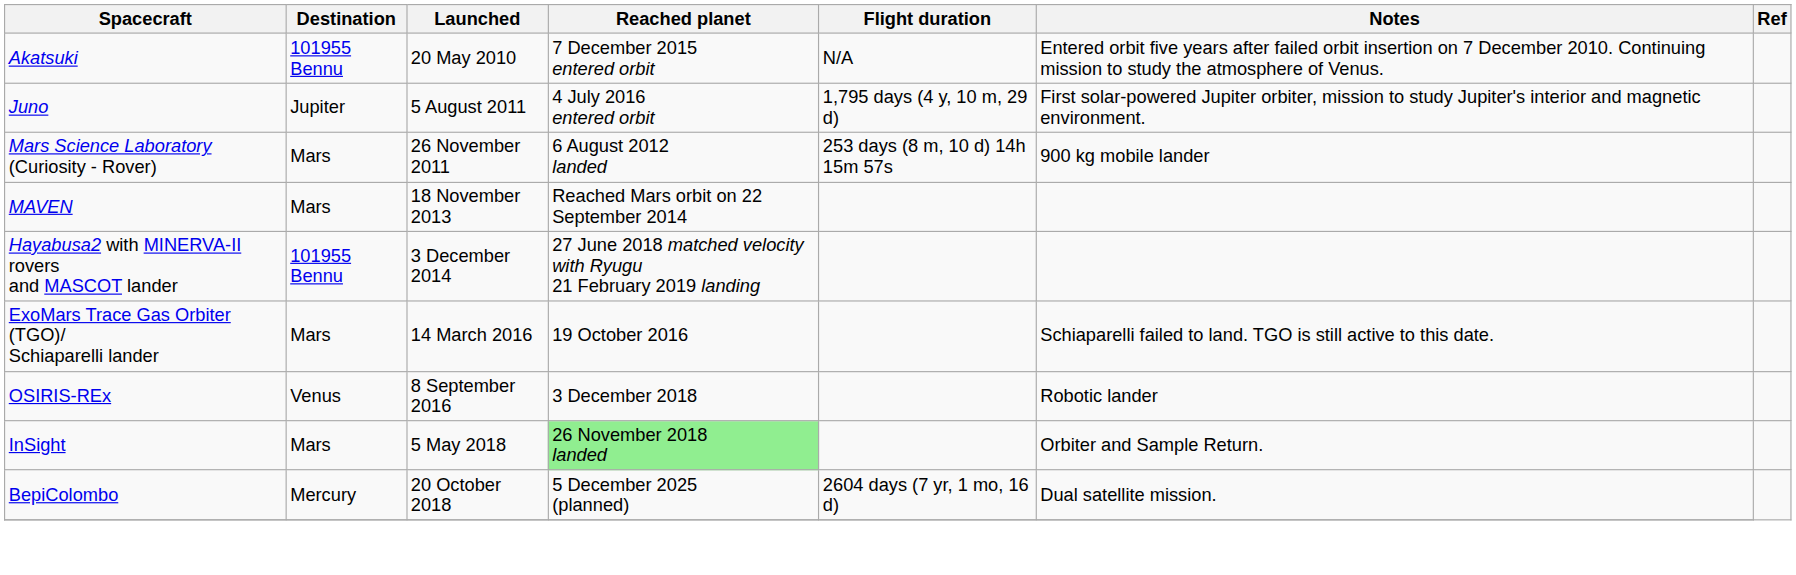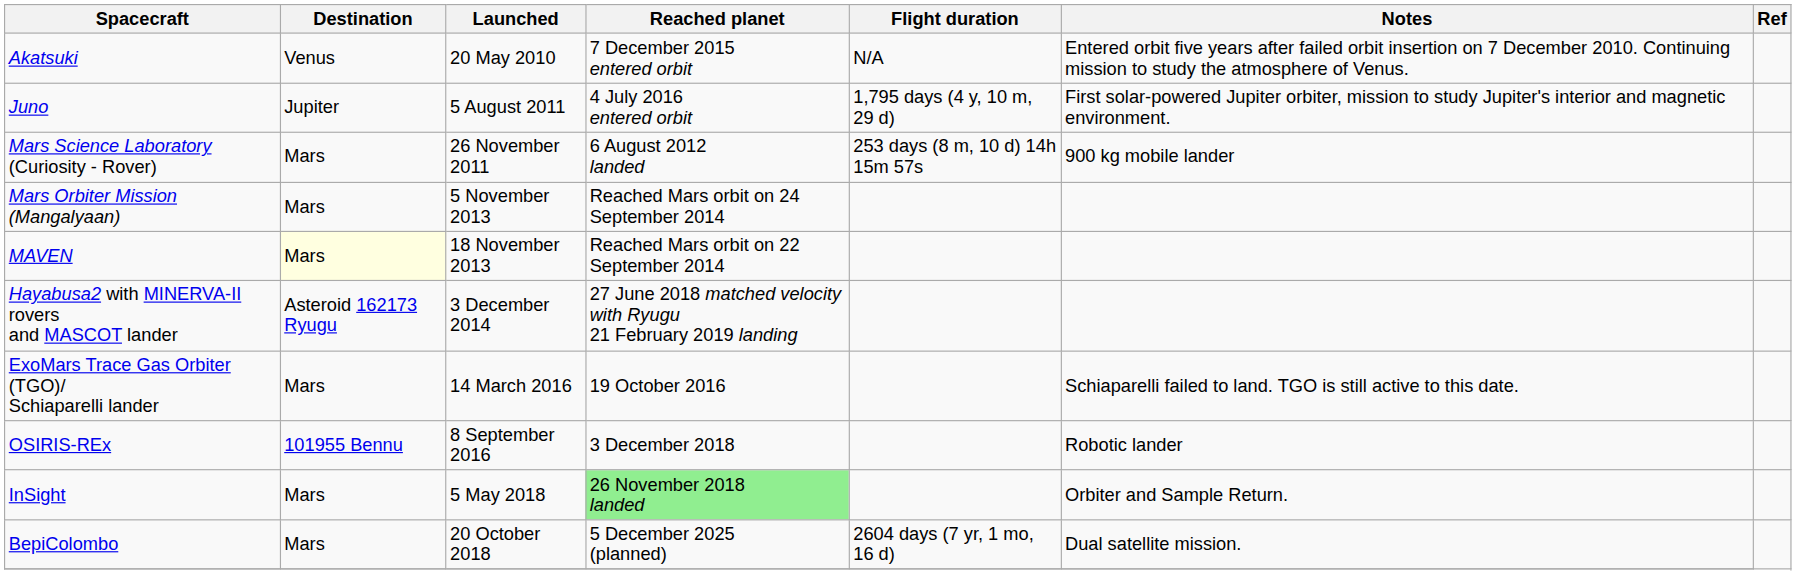 <table class="wikitable">
 <tr>
 <th>Spacecraft</th>
 <th>Destination</th>
 <th>Launched</th>
 <th>Reached planet</th>
 <th>Flight duration</th>
 <th>Notes</th>
 <th>Ref</th>
 </tr>
 <tr>
 <td><em><a href='#'>Akatsuki</a></em></td>
-<td><a href='#'>101955 Bennu</a></td>
+<td>Venus</td>
 <td>20 May 2010</td>
 <td>7 December 2015<br><em>entered orbit</em></td>
 <td>N/A</td>
 <td>Entered orbit five years after failed orbit insertion on 7 December 2010. Continuing mission to study the atmosphere of Venus.</td>
 <td></td>
 </tr>
 <tr>
 <td><em><a href='#'>Juno</a></em></td>
 <td>Jupiter</td>
 <td>5 August 2011</td>
 <td>4 July 2016<br><em>entered orbit</em></td>
 <td>1,795 days (4 y, 10 m, 29 d)</td>
 <td>First solar-powered Jupiter orbiter, mission to study Jupiter's interior and magnetic environment.</td>
 <td></td>
 </tr>
 <tr>
 <td><em><a href='#'>Mars Science Laboratory</a></em> (Curiosity - Rover)</td>
 <td>Mars</td>
 <td>26 November 2011</td>
 <td>6 August 2012<br><em>landed</em></td>
 <td>253 days (8 m, 10 d) 14h 15m 57s</td>
 <td>900 kg mobile lander</td>
 <td></td>
 </tr>
 <tr>
+<td><em><a href='#'>Mars Orbiter Mission</a> (Mangalyaan)</em></td>
+<td>Mars</td>
+<td>5 November 2013</td>
+<td>Reached Mars orbit on 24 September 2014</td>
+<td></td>
+<td></td>
+<td></td>
+</tr>
+<tr>
 <td><em><a href='#'>MAVEN</a></em></td>
-<td>Mars</td>
+<td style="background: lightyellow;">Mars</td>
 <td>18 November 2013</td>
 <td>Reached Mars orbit on 22 September 2014</td>
 <td></td>
 <td></td>
 <td></td>
 </tr>
 <tr>
 <td><em><a href='#'>Hayabusa2</a></em> with <a href='#'>MINERVA-II</a> rovers<br>and <a href='#'>MASCOT</a> lander</td>
-<td><a href='#'>101955 Bennu</a></td>
+<td>Asteroid <a href='#'>162173 Ryugu</a></td>
 <td>3 December 2014</td>
 <td>27 June 2018 <em>matched velocity with Ryugu</em><br>21 February 2019 <em>landing</em></td>
 <td></td>
 <td></td>
 <td></td>
 </tr>
 <tr>
 <td><a href='#'>ExoMars Trace Gas Orbiter</a> (TGO)/<br>Schiaparelli lander</td>
 <td>Mars</td>
 <td>14 March 2016</td>
 <td>19 October 2016</td>
 <td></td>
 <td>Schiaparelli failed to land. TGO is still active to this date.</td>
 <td></td>
 </tr>
 <tr>
 <td><a href='#'>OSIRIS-REx</a></td>
-<td>Venus</td>
+<td><a href='#'>101955 Bennu</a></td>
 <td>8 September 2016</td>
 <td>3 December 2018</td>
 <td></td>
 <td>Robotic lander</td>
 <td></td>
 </tr>
 <tr>
 <td><a href='#'>InSight</a></td>
 <td>Mars</td>
 <td>5 May 2018</td>
 <td style="background: lightgreen;">26 November 2018<br><em>landed</em></td>
 <td></td>
 <td>Orbiter and Sample Return.</td>
 <td></td>
 </tr>
 <tr>
 <td><a href='#'>BepiColombo</a></td>
-<td>Mercury</td>
+<td>Mars</td>
 <td>20 October 2018</td>
 <td>5 December 2025<br>(planned)</td>
 <td>2604 days (7 yr, 1 mo, 16 d)</td>
 <td>Dual satellite mission.</td>
 <td rowspan=2></td>
 </tr>
 <tr>
 </tr>
 </table>
